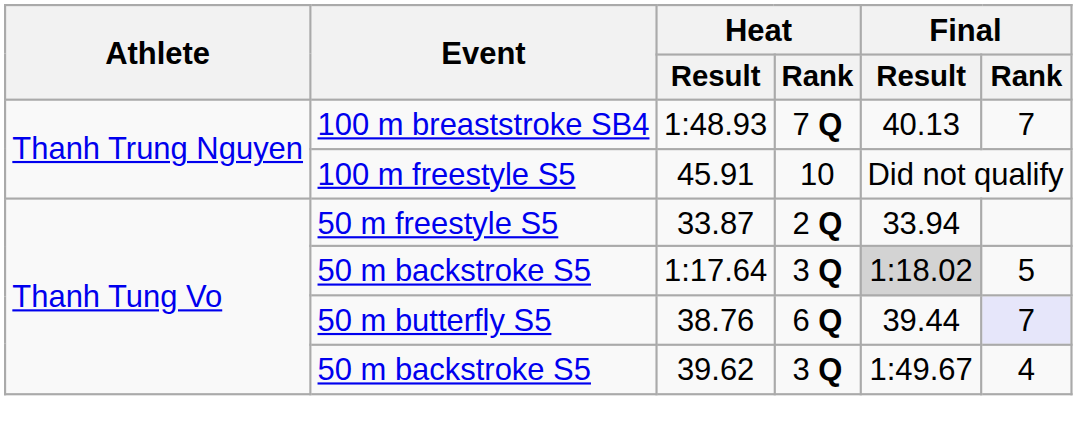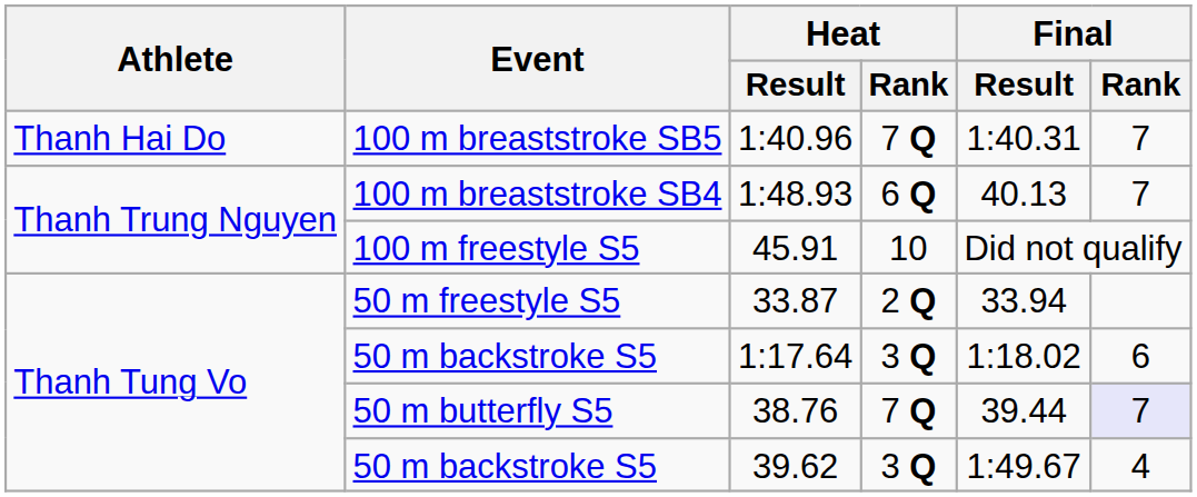 <table class="wikitable" style="font-size:90%">
 <tr>
 <th rowspan="2">Athlete</th>
 <th rowspan="2">Event</th>
 <th colspan=2>Heat</th>
 <th colspan=2>Final</th>
 </tr>
 <tr style="font-size:95%">
 <th>Result</th>
 <th>Rank</th>
 <th>Result</th>
 <th>Rank</th>
 </tr>
 <tr align=center>
+<td align=left><a href='#'>Thanh Hai Do</a></td>
+<td align=left><a href='#'>100 m breaststroke SB5</a></td>
+<td>1:40.96</td>
+<td>7 <strong>Q</strong></td>
+<td>1:40.31</td>
+<td>7</td>
+</tr>
+<tr align=center>
 <td align=left rowspan=2><a href='#'>Thanh Trung Nguyen</a></td>
 <td align=left><a href='#'>100 m breaststroke SB4</a></td>
 <td>1:48.93</td>
-<td>7 <strong>Q</strong></td>
+<td>6 <strong>Q</strong></td>
 <td>40.13</td>
 <td>7</td>
 </tr>
 <tr align=center>
 <td align=left><a href='#'>100 m freestyle S5</a></td>
 <td>45.91</td>
 <td>10</td>
 <td colspan=2>Did not qualify</td>
 </tr>
 <tr align=center>
 <td align=left rowspan=4><a href='#'>Thanh Tung Vo</a></td>
 <td align=left><a href='#'>50 m freestyle S5</a></td>
 <td>33.87</td>
 <td>2 <strong>Q</strong></td>
 <td>33.94</td>
 <td></td>
 </tr>
 <tr align=center>
 <td align=left><a href='#'>50 m backstroke S5</a></td>
 <td>1:17.64</td>
 <td>3 <strong>Q</strong></td>
-<td style="background: lightgrey;">1:18.02</td>
-<td>5</td>
+<td>1:18.02</td>
+<td>6</td>
 </tr>
 <tr align=center>
 <td align=left><a href='#'>50 m butterfly S5</a></td>
 <td>38.76</td>
-<td>6 <strong>Q</strong></td>
+<td>7 <strong>Q</strong></td>
 <td>39.44</td>
 <td style="background: lavender;">7</td>
 </tr>
 <tr align=center>
 <td align=left><a href='#'>50 m backstroke S5</a></td>
 <td>39.62</td>
 <td>3 <strong>Q</strong></td>
 <td>1:49.67</td>
 <td>4</td>
 </tr>
 </table>
